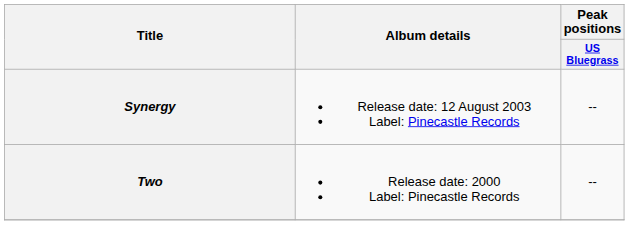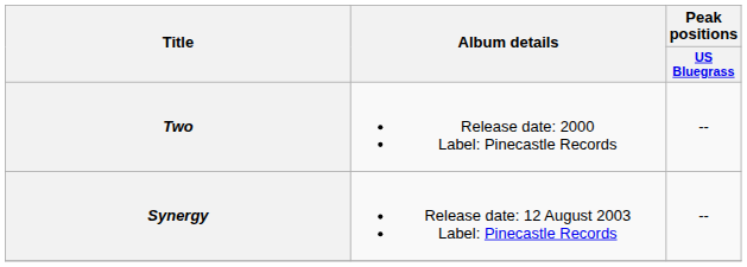 <table class="wikitable plainrowheaders" style="text-align:center;">
 <tr>
 <th rowspan="2" style="width:22em;">Title</th>
 <th rowspan="2" style="width:20em;">Album details</th>
 <th colspan="1">Peak positions</th>
 </tr>
 <tr style="font-size:smaller;">
 <th width="65"><a href='#'>US Bluegrass</a></th>
 </tr>
 <tr>
+<th scope="row"><em>Two</em></th>
+<td><br><ul><li>Release date: 2000</li><li>Label: Pinecastle Records</li></ul></td>
+<td>--</td>
+</tr>
+<tr>
 <th scope="row"><em>Synergy</em></th>
 <td><br><ul><li>Release date: 12 August 2003</li><li>Label: <a href='#'>Pinecastle Records</a></li></ul></td>
 <td>--</td>
 </tr>
 <tr>
-<th scope="row"><em>Two</em></th>
-<td><br><ul><li>Release date: 2000</li><li>Label: Pinecastle Records</li></ul></td>
-<td>--</td>
-</tr>
-<tr>
 </tr>
 </table>
